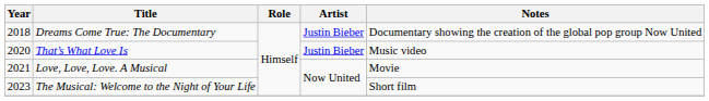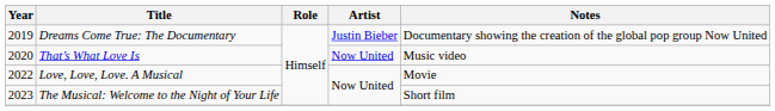 <table class="wikitable">
 <tr>
 <th>Year</th>
 <th>Title</th>
 <th>Role</th>
 <th>Artist</th>
 <th>Notes</th>
 </tr>
 <tr>
-<td>2018</td>
+<td>2019</td>
 <td><em>Dreams Come True: The Documentary</em></td>
 <td rowspan="4">Himself</td>
 <td><a href='#'>Justin Bieber</a></td>
 <td>Documentary showing the creation of the global pop group Now United</td>
 </tr>
 <tr>
 <td>2020</td>
 <td><em><a href='#'>That’s What Love Is</a></em></td>
-<td><a href='#'>Justin Bieber</a></td>
+<td><a href='#'>Now United</a></td>
 <td>Music video</td>
 </tr>
 <tr>
-<td>2021</td>
+<td>2022</td>
 <td><em>Love, Love, Love. A Musical</em></td>
 <td rowspan="2">Now United</td>
 <td>Movie</td>
 </tr>
 <tr>
 <td>2023</td>
 <td><em>The Musical: Welcome to the Night of Your Life</em></td>
 <td>Short film</td>
 </tr>
 <tr>
 </tr>
 </table>
